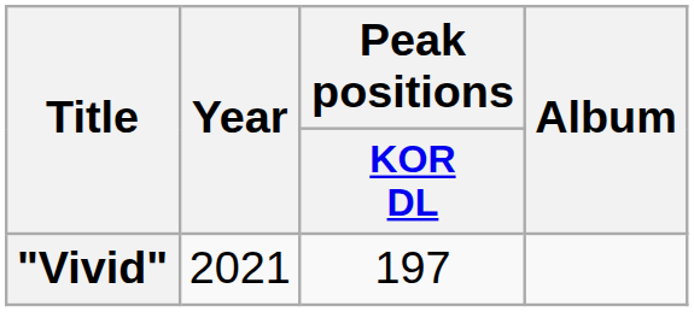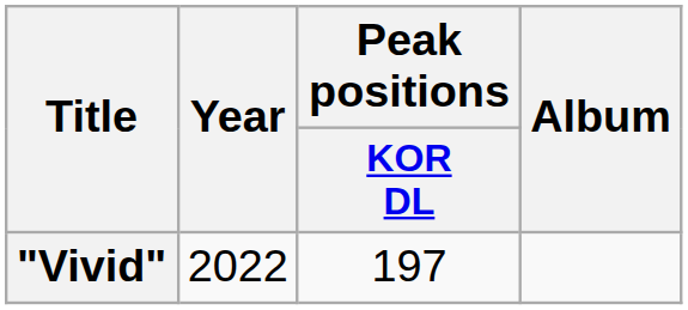 <table class="wikitable plainrowheaders" style="text-align:center">
 <tr>
 <th scope="col" rowspan="2">Title</th>
 <th scope="col" rowspan="2">Year</th>
 <th scope="col" colspan="1">Peak positions</th>
 <th scope="col" rowspan="2">Album</th>
 </tr>
 <tr>
 <th scope="col" style="width:2.5em;font-size:85%"><a href='#'>KOR<br>DL</a><br></th>
 </tr>
 <tr>
 <th scope="row">"Vivid"</th>
-<td>2021</td>
+<td>2022</td>
 <td>197</td>
 <td></td>
 </tr>
 </table>
